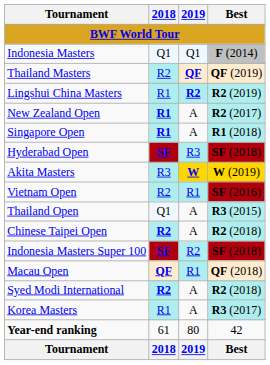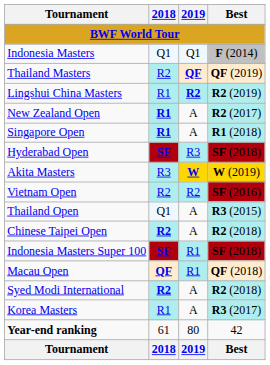 <table class="wikitable" style="font-size: 90%; text-align:center">
 <tr>
 <th>Tournament</th>
 <th><a href='#'>2018</a></th>
 <th><a href='#'>2019</a></th>
 <th>Best</th>
 </tr>
 <tr bgcolor=DAA520>
 <td colspan="4" align=center><strong><a href='#'>BWF World Tour</a></strong></td>
 </tr>
 <tr>
 <td align=left><a href='#'>Indonesia Masters</a></td>
 <td bgcolor=F0F8FF>Q1</td>
 <td bgcolor=F0F8FF>Q1</td>
 <td bgcolor=Silver><strong>F</strong> (2014)</td>
 </tr>
 <tr>
 <td align=left><a href='#'>Thailand Masters</a></td>
 <td bgcolor=AFEEEE><a href='#'>R2</a></td>
 <td bgcolor=FFEBCD><a href='#'><strong>QF</strong></a></td>
 <td bgcolor=FFEBCD><strong>QF</strong> (2019)</td>
 </tr>
 <tr>
 <td align=left><a href='#'>Lingshui China Masters</a></td>
 <td bgcolor=AFEEEE><a href='#'>R1</a></td>
 <td bgcolor=AFEEEE><a href='#'><strong>R2</strong></a></td>
 <td bgcolor=AFEEEE><strong>R2</strong> (2019)</td>
 </tr>
 <tr>
 <td align=left><a href='#'>New Zealand Open</a></td>
 <td bgcolor=AFEEEE><strong><a href='#'>R1</a></strong></td>
 <td>A</td>
 <td bgcolor=AFEEEE><strong>R2</strong> (2017)</td>
 </tr>
 <tr>
 <td align=left><a href='#'>Singapore Open</a></td>
 <td bgcolor=AFEEEE><a href='#'><strong>R1</strong></a></td>
 <td>A</td>
 <td bgcolor=AFEEEE><strong>R1</strong> (2018)</td>
 </tr>
 <tr>
 <td align=left><a href='#'>Hyderabad Open</a></td>
 <td bgcolor=Bronze><a href='#'><strong>SF</strong></a></td>
 <td bgcolor=AFEEEE><a href='#'>R3</a></td>
 <td bgcolor=Bronze><strong>SF</strong> (2018)</td>
 </tr>
 <tr>
 <td align=left><a href='#'>Akita Masters</a></td>
 <td bgcolor=AFEEEE><a href='#'>R3</a></td>
 <td bgcolor=Gold><a href='#'><strong>W</strong></a></td>
 <td bgcolor=Gold><strong>W</strong> (2019)</td>
 </tr>
 <tr>
 <td align=left><a href='#'>Vietnam Open</a></td>
 <td bgcolor=AFEEEE><a href='#'>R2</a></td>
-<td bgcolor=AFEEEE><a href='#'>R1</a></td>
+<td bgcolor=AFEEEE><a href='#'>R2</a></td>
 <td bgcolor=Bronze><strong>SF</strong> (2016)</td>
 </tr>
 <tr>
 <td align=left><a href='#'>Thailand Open</a></td>
 <td bgcolor=F0F8FF>Q1</td>
 <td>A</td>
 <td bgcolor=AFEEEE><strong>R3</strong> (2015)</td>
 </tr>
 <tr>
 <td align=left><a href='#'>Chinese Taipei Open</a></td>
 <td bgcolor=AFEEEE><a href='#'><strong>R2</strong></a></td>
 <td>A</td>
 <td bgcolor=AFEEEE><strong>R2</strong> (2018)</td>
 </tr>
 <tr>
 <td align=left><a href='#'>Indonesia Masters Super 100</a></td>
 <td bgcolor=Bronze><a href='#'><strong>SF</strong></a></td>
-<td bgcolor=AFEEEE><a href='#'>R2</a></td>
+<td bgcolor=AFEEEE><a href='#'>R1</a></td>
 <td bgcolor=Bronze><strong>SF</strong> (2018)</td>
 </tr>
 <tr>
 <td align=left><a href='#'>Macau Open</a></td>
 <td bgcolor=FFEBCD><a href='#'><strong>QF</strong></a></td>
 <td bgcolor=AFEEEE><a href='#'>R1</a></td>
 <td bgcolor=FFEBCD><strong>QF</strong> (2018)</td>
 </tr>
 <tr>
 <td align=left><a href='#'>Syed Modi International</a></td>
 <td bgcolor=AFEEEE><a href='#'><strong>R2</strong></a></td>
 <td>A</td>
 <td bgcolor=AFEEEE><strong>R2</strong> (2018)</td>
 </tr>
 <tr>
 <td align=left><a href='#'>Korea Masters</a></td>
 <td bgcolor=AFEEEE><a href='#'>R1</a></td>
 <td>A</td>
 <td bgcolor=AFEEEE><strong>R3</strong> (2017)</td>
 </tr>
 <tr>
 <td align=left><strong>Year-end ranking</strong></td>
 <td>61</td>
 <td>80</td>
 <td>42</td>
 </tr>
 <tr>
 <th>Tournament</th>
 <th><a href='#'>2018</a></th>
 <th><a href='#'>2019</a></th>
 <th>Best</th>
 </tr>
 </table>
